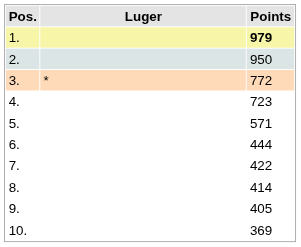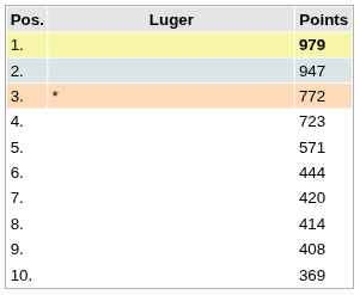 <table cellspacing="1" cellpadding="3" style="border:1px solid #aaa; font-size:90%;">
 <tr style="background:#e4e4e4;">
 <th style="width:10px;">Pos.</th>
 <th style="width:215px;">Luger</th>
 <th style="width:45px;">Points</th>
 </tr>
 <tr style="background:#f7f6a8;">
 <td>1.</td>
 <td align="left"><strong></strong></td>
 <td><strong>979</strong></td>
 </tr>
 <tr style="background:#dce5e5;">
 <td>2.</td>
 <td align="left"></td>
-<td>950</td>
+<td>947</td>
 </tr>
 <tr style="background:#ffdab9;">
 <td>3.</td>
 <td align="left">*</td>
 <td>772</td>
 </tr>
 <tr>
 <td>4.</td>
 <td align="left"></td>
 <td>723</td>
 </tr>
 <tr>
 <td>5.</td>
 <td align="left"></td>
 <td>571</td>
 </tr>
 <tr>
 <td>6.</td>
 <td align="left"></td>
 <td>444</td>
 </tr>
 <tr>
 <td>7.</td>
 <td align="left"></td>
-<td>422</td>
+<td>420</td>
 </tr>
 <tr>
 <td>8.</td>
 <td align="left"></td>
 <td>414</td>
 </tr>
 <tr>
 <td>9.</td>
 <td align="left"></td>
-<td>405</td>
+<td>408</td>
 </tr>
 <tr>
 <td>10.</td>
 <td align="left"></td>
 <td>369</td>
 </tr>
 </table>
